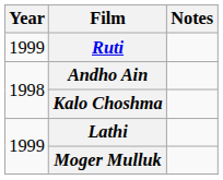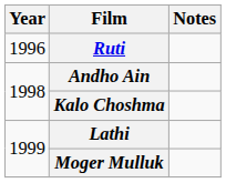 <table class="wikitable sortable">
 <tr>
 <th>Year</th>
 <th>Film</th>
 <th>Notes</th>
 </tr>
 <tr>
-<td rowspan=1>1999</td>
+<td rowspan=1>1996</td>
 <th><em><a href='#'>Ruti</a></em></th>
 <td></td>
 </tr>
 <tr>
 <td rowspan=2>1998</td>
 <th><em>Andho Ain</em></th>
 <td></td>
 </tr>
 <tr>
 <th><em>Kalo Choshma</em></th>
 <td></td>
 </tr>
 <tr>
 <td rowspan=2>1999</td>
 <th><em>Lathi</em></th>
 <td></td>
 </tr>
 <tr>
 <th><em>Moger Mulluk</em></th>
 <td></td>
 </tr>
 <tr>
 </tr>
 </table>
